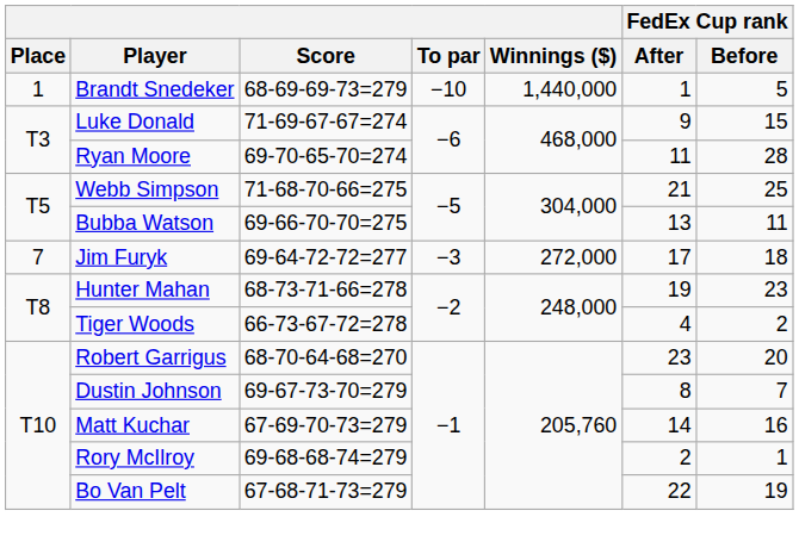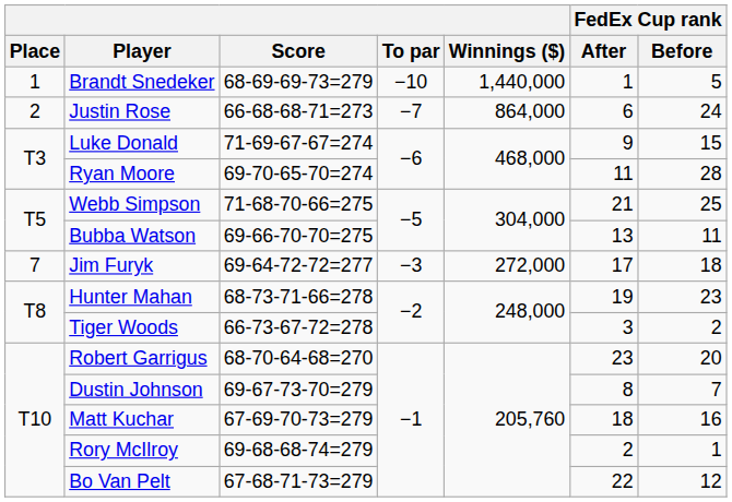 <table class=wikitable>
 <tr>
 <th colspan=5></th>
 <th colspan=2>FedEx Cup rank</th>
 </tr>
 <tr>
 <th>Place</th>
 <th>Player</th>
 <th>Score</th>
 <th>To par</th>
 <th>Winnings ($)</th>
 <th>After</th>
 <th>Before</th>
 </tr>
 <tr>
 <td align=center>1</td>
 <td> <a href='#'>Brandt Snedeker</a></td>
 <td>68-69-69-73=279</td>
 <td align=center>−10</td>
 <td align=right>1,440,000</td>
 <td align=right>1</td>
 <td align=right>5</td>
+</tr>
+<tr>
+<td align=center>2</td>
+<td> <a href='#'>Justin Rose</a></td>
+<td>66-68-68-71=273</td>
+<td align=center>−7</td>
+<td align=right>864,000</td>
+<td align=right>6</td>
+<td align=right>24</td>
 </tr>
 <tr>
 <td style="text-align:center;" rowspan="2">T3</td>
 <td> <a href='#'>Luke Donald</a></td>
 <td>71-69-67-67=274</td>
 <td style="text-align:center;" rowspan="2">−6</td>
 <td style="text-align:right;" rowspan="2">468,000</td>
 <td align=right>9</td>
 <td align=right>15</td>
 </tr>
 <tr>
 <td> <a href='#'>Ryan Moore</a></td>
 <td>69-70-65-70=274</td>
 <td align=right>11</td>
 <td align=right>28</td>
 </tr>
 <tr>
 <td style="text-align:center;" rowspan="2">T5</td>
 <td> <a href='#'>Webb Simpson</a></td>
 <td>71-68-70-66=275</td>
 <td style="text-align:center;" rowspan="2">−5</td>
 <td style="text-align:right;" rowspan="2">304,000</td>
 <td align=right>21</td>
 <td align=right>25</td>
 </tr>
 <tr>
 <td> <a href='#'>Bubba Watson</a></td>
 <td>69-66-70-70=275</td>
 <td align=right>13</td>
 <td align=right>11</td>
 </tr>
 <tr>
 <td align=center>7</td>
 <td> <a href='#'>Jim Furyk</a></td>
 <td>69-64-72-72=277</td>
 <td align=center>−3</td>
 <td align=right>272,000</td>
 <td align=right>17</td>
 <td align=right>18</td>
 </tr>
 <tr>
 <td style="text-align:center;" rowspan="2">T8</td>
 <td> <a href='#'>Hunter Mahan</a></td>
 <td>68-73-71-66=278</td>
 <td style="text-align:center;" rowspan="2">−2</td>
 <td style="text-align:right;" rowspan="2">248,000</td>
 <td align=right>19</td>
 <td align=right>23</td>
 </tr>
 <tr>
 <td> <a href='#'>Tiger Woods</a></td>
 <td>66-73-67-72=278</td>
-<td align=right>4</td>
+<td align=right>3</td>
 <td align=right>2</td>
 </tr>
 <tr>
 <td style="text-align:center;" rowspan="5">T10</td>
 <td> <a href='#'>Robert Garrigus</a></td>
 <td>68-70-64-68=270</td>
 <td style="text-align:center;" rowspan="5">−1</td>
 <td style="text-align:right;" rowspan="5">205,760</td>
 <td align=right>23</td>
 <td align=right>20</td>
 </tr>
 <tr>
 <td> <a href='#'>Dustin Johnson</a></td>
 <td>69-67-73-70=279</td>
 <td align=right>8</td>
 <td align=right>7</td>
 </tr>
 <tr>
 <td> <a href='#'>Matt Kuchar</a></td>
 <td>67-69-70-73=279</td>
-<td align=right>14</td>
+<td align=right>18</td>
 <td align=right>16</td>
 </tr>
 <tr>
 <td> <a href='#'>Rory McIlroy</a></td>
 <td>69-68-68-74=279</td>
 <td align=right>2</td>
 <td align=right>1</td>
 </tr>
 <tr>
 <td> <a href='#'>Bo Van Pelt</a></td>
 <td>67-68-71-73=279</td>
 <td align=right>22</td>
-<td align=right>19</td>
+<td align=right>12</td>
 </tr>
 </table>
